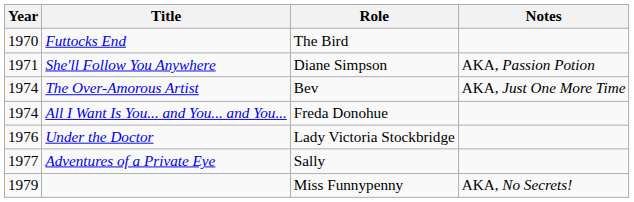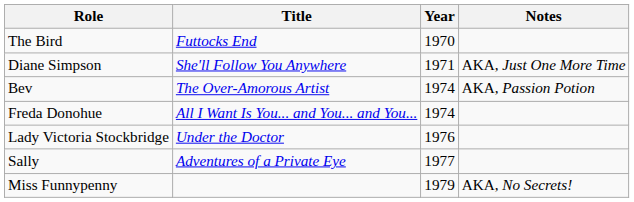 <table class="wikitable sortable">
 <tr>
+<th>Role</th>
+<th>Title</th>
 <th>Year</th>
-<th>Title</th>
-<th>Role</th>
 <th class="unsortable">Notes</th>
 </tr>
 <tr>
+<td>The Bird</td>
+<td><em><a href='#'>Futtocks End</a></em></td>
 <td>1970</td>
-<td><em><a href='#'>Futtocks End</a></em></td>
-<td>The Bird</td>
 <td></td>
 </tr>
 <tr>
+<td>Diane Simpson</td>
+<td><em><a href='#'>She'll Follow You Anywhere</a></em></td>
 <td>1971</td>
-<td><em><a href='#'>She'll Follow You Anywhere</a></em></td>
-<td>Diane Simpson</td>
+<td>AKA, <em>Just One More Time</em></td>
+</tr>
+<tr>
+<td>Bev</td>
+<td><em><a href='#'>The Over-Amorous Artist</a></em></td>
+<td>1974</td>
 <td>AKA, <em>Passion Potion</em></td>
 </tr>
 <tr>
+<td>Freda Donohue</td>
+<td><em><a href='#'>All I Want Is You... and You... and You...</a></em></td>
 <td>1974</td>
-<td><em><a href='#'>The Over-Amorous Artist</a></em></td>
-<td>Bev</td>
-<td>AKA, <em>Just One More Time</em></td>
-</tr>
-<tr>
-<td>1974</td>
-<td><em><a href='#'>All I Want Is You... and You... and You...</a></em></td>
-<td>Freda Donohue</td>
 <td></td>
 </tr>
 <tr>
+<td>Lady Victoria Stockbridge</td>
+<td><em><a href='#'>Under the Doctor</a></em></td>
 <td>1976</td>
-<td><em><a href='#'>Under the Doctor</a></em></td>
-<td>Lady Victoria Stockbridge</td>
 <td></td>
 </tr>
 <tr>
+<td>Sally</td>
+<td><em><a href='#'>Adventures of a Private Eye</a></em></td>
 <td>1977</td>
-<td><em><a href='#'>Adventures of a Private Eye</a></em></td>
-<td>Sally</td>
 <td></td>
 </tr>
 <tr>
+<td>Miss Funnypenny</td>
+<td><em></em></td>
 <td>1979</td>
-<td><em></em></td>
-<td>Miss Funnypenny</td>
 <td>AKA, <em>No Secrets!</em></td>
 </tr>
 </table>
